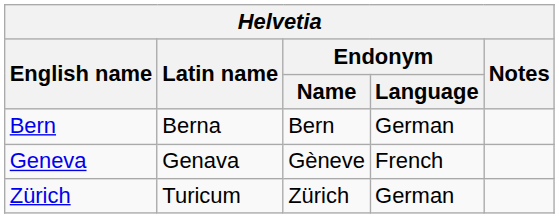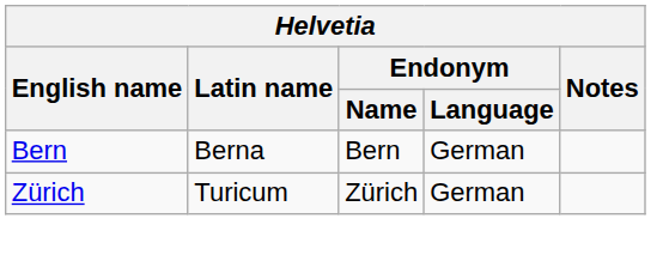 <table class="wikitable sortable">
 <tr>
 <th colspan="5"> <em>Helvetia</em></th>
 </tr>
 <tr>
 <th rowspan="2">English name</th>
 <th rowspan="2">Latin name</th>
 <th colspan="2">Endonym</th>
 <th rowspan="2">Notes</th>
 </tr>
 <tr>
 <th>Name</th>
 <th>Language</th>
 </tr>
 <tr>
 <td><a href='#'>Bern</a></td>
 <td>Berna</td>
 <td>Bern</td>
 <td>German</td>
 <td></td>
 </tr>
 <tr>
-<td><a href='#'>Geneva</a></td>
-<td>Genava</td>
-<td>Gèneve</td>
-<td>French</td>
-<td></td>
-</tr>
-<tr>
 <td><a href='#'>Zürich</a></td>
 <td>Turicum</td>
 <td>Zürich</td>
 <td>German</td>
 <td></td>
 </tr>
 </table>
